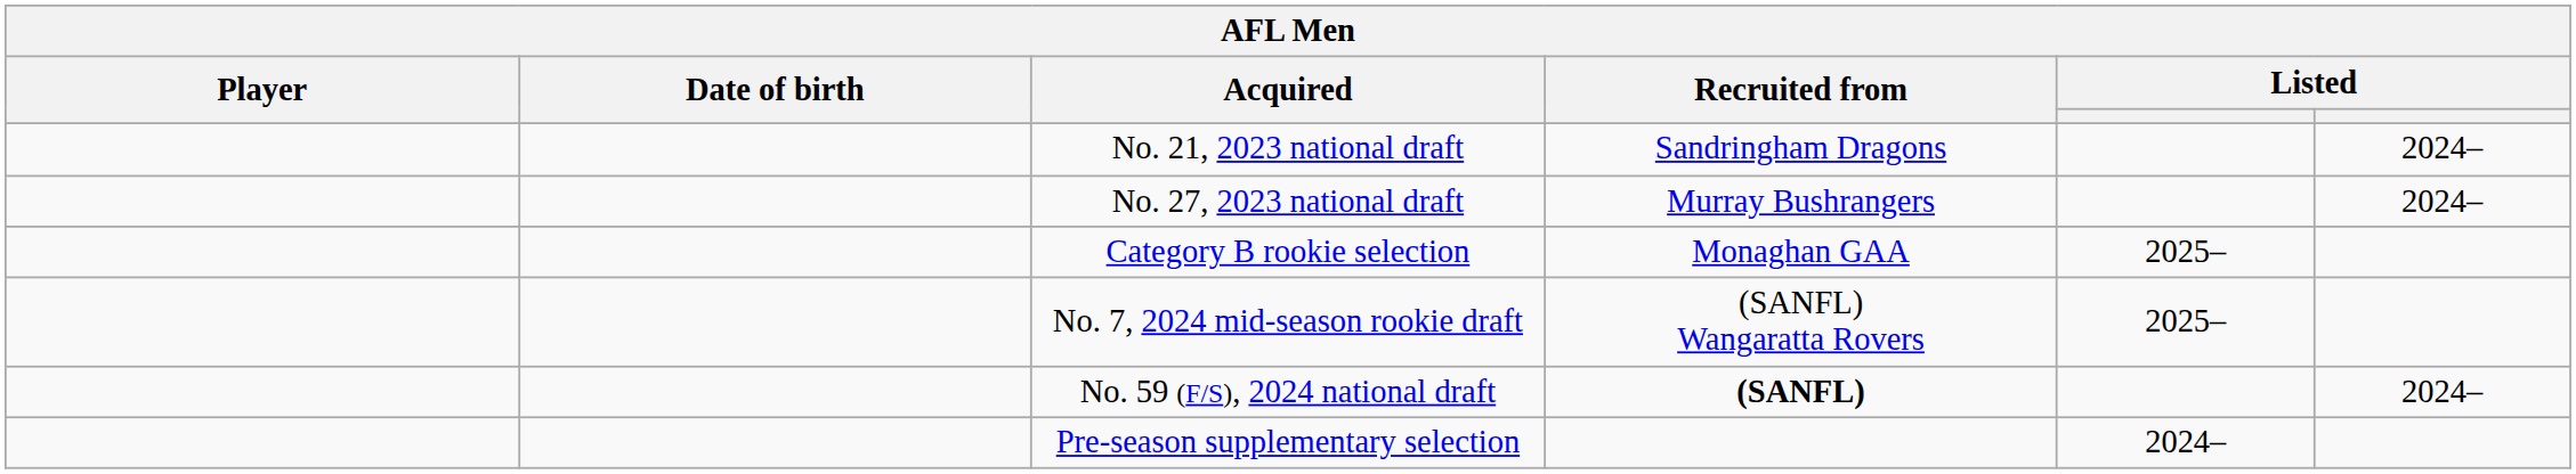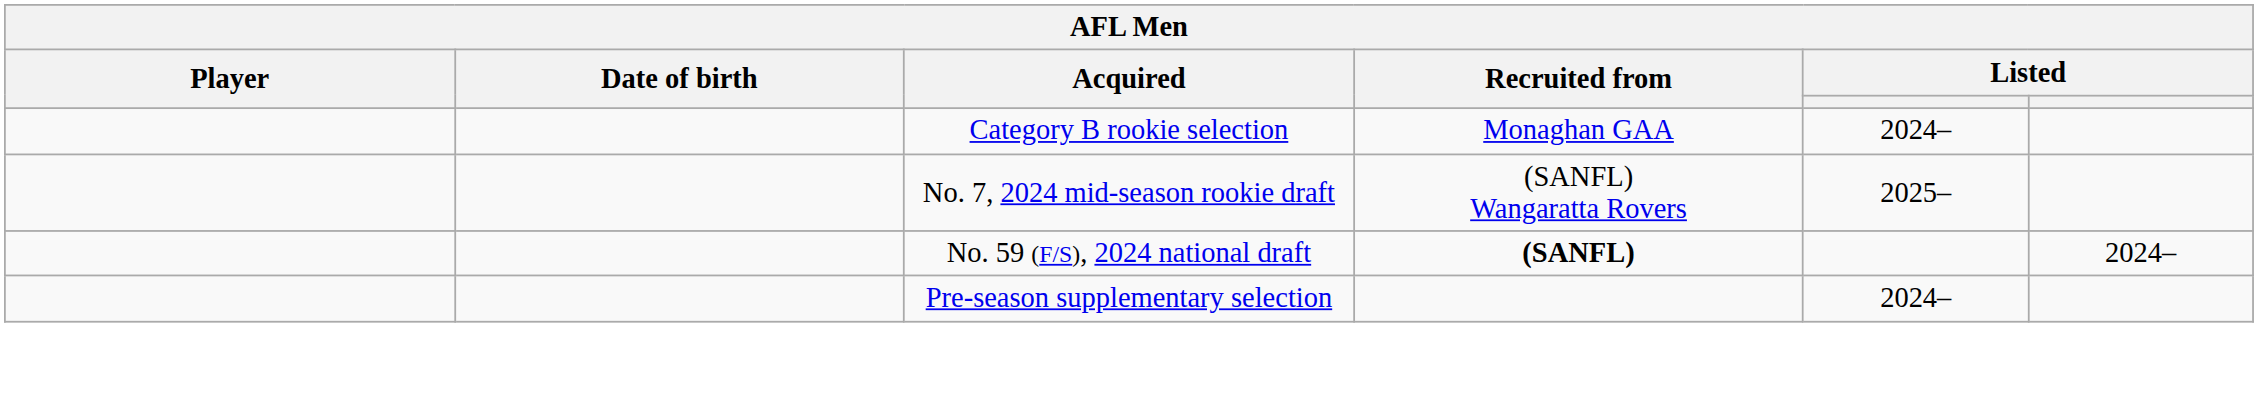 <table class="wikitable sortable" style="text-align:center; width:100%;">
 <tr>
 <th colspan=6>AFL Men</th>
 </tr>
 <tr>
 <th rowspan="2" style="width:10%">Player</th>
 <th rowspan="2" style="width:10%">Date of birth</th>
 <th rowspan="2" style="width:10%">Acquired</th>
 <th rowspan="2" style="width:10%">Recruited from</th>
 <th colspan="2" style="width:10%">Listed</th>
 </tr>
 <tr>
 <th style="width=5%;"></th>
 <th style="width=5%;"></th>
 </tr>
 <tr>
 <td align=left></td>
 <td></td>
-<td>No. 21, <a href='#'>2023 national draft</a></td>
-<td><a href='#'>Sandringham Dragons</a></td>
-<td></td>
-<td>2024–</td>
-</tr>
-<tr>
-<td align=left></td>
-<td></td>
-<td>No. 27, <a href='#'>2023 national draft</a></td>
-<td><a href='#'>Murray Bushrangers</a></td>
-<td></td>
-<td>2024–</td>
-</tr>
-<tr>
-<td align=left></td>
-<td></td>
 <td><a href='#'>Category B rookie selection</a></td>
 <td><a href='#'>Monaghan GAA</a></td>
-<td>2025–</td>
+<td>2024–</td>
 <td></td>
 </tr>
 <tr>
 <td align=left></td>
 <td></td>
 <td>No. 7, <a href='#'>2024 mid-season rookie draft</a></td>
 <td> (SANFL)<br><a href='#'>Wangaratta Rovers</a></td>
 <td>2025–</td>
 <td></td>
 </tr>
 <tr>
 <td align=left></td>
 <td></td>
 <td>No. 59 <small>(<a href='#'>F/S</a>)</small>, <a href='#'>2024 national draft</a></td>
 <td><strong> (SANFL)<br></strong></td>
 <td></td>
 <td>2024–</td>
 </tr>
 <tr>
 <td align=left></td>
 <td></td>
 <td><a href='#'>Pre-season supplementary selection</a></td>
 <td></td>
 <td>2024–</td>
 <td></td>
 </tr>
 </table>
